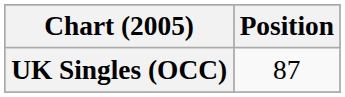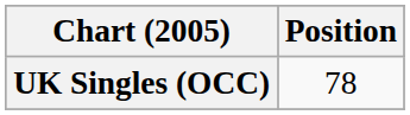 <table class="wikitable plainrowheaders">
 <tr>
 <th scope="col">Chart (2005)</th>
 <th scope="col">Position</th>
 </tr>
 <tr>
 <th scope="row">UK Singles (OCC)</th>
-<td align="center">87</td>
+<td align="center">78</td>
 </tr>
 </table>
